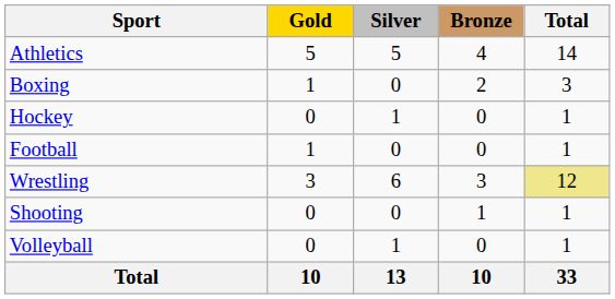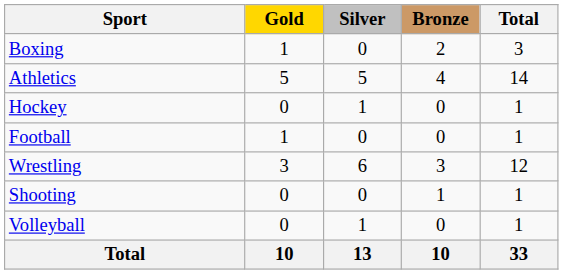 <table class="wikitable" style="text-align:center;">
 <tr>
 <th width=200>Sport</th>
 <td bgcolor=gold width=60><strong>Gold</strong></td>
 <td bgcolor=silver width=60><strong>Silver</strong></td>
 <td bgcolor=#cc9966 width=60><strong>Bronze</strong></td>
 <th width=60>Total</th>
 </tr>
 <tr>
+<td align=left><a href='#'>Boxing</a></td>
+<td>1</td>
+<td>0</td>
+<td>2</td>
+<td>3</td>
+</tr>
+<tr>
 <td align=left><a href='#'>Athletics</a></td>
 <td>5</td>
 <td>5</td>
 <td>4</td>
 <td>14</td>
-</tr>
-<tr>
-<td align=left><a href='#'>Boxing</a></td>
-<td>1</td>
-<td>0</td>
-<td>2</td>
-<td>3</td>
 </tr>
 <tr>
 <td align=left><a href='#'>Hockey</a></td>
 <td>0</td>
 <td>1</td>
 <td>0</td>
 <td>1</td>
 </tr>
 <tr>
 <td align=left><a href='#'>Football</a></td>
 <td>1</td>
 <td>0</td>
 <td>0</td>
 <td>1</td>
 </tr>
 <tr>
 <td align=left><a href='#'>Wrestling</a></td>
 <td>3</td>
 <td>6</td>
 <td>3</td>
-<td style="background: khaki;">12</td>
+<td>12</td>
 </tr>
 <tr>
 <td align=left><a href='#'>Shooting</a></td>
 <td>0</td>
 <td>0</td>
 <td>1</td>
 <td>1</td>
 </tr>
 <tr>
 <td align=left><a href='#'>Volleyball</a></td>
 <td>0</td>
 <td>1</td>
 <td>0</td>
 <td>1</td>
 </tr>
 <tr>
 <th>Total</th>
 <th>10</th>
 <th>13</th>
 <th>10</th>
 <th>33</th>
 </tr>
 </table>
